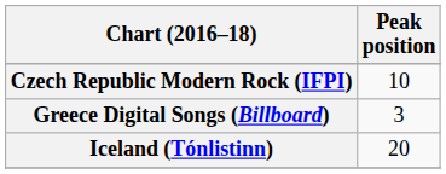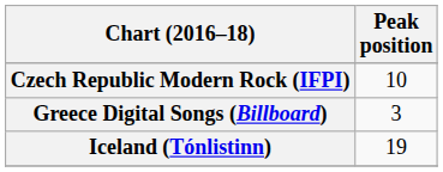 <table class="wikitable sortable plainrowheaders" style="text-align:center">
 <tr>
 <th>Chart (2016–18)</th>
 <th>Peak<br> position</th>
 </tr>
 <tr>
 </tr>
 <tr>
 </tr>
 <tr>
 <th scope="row">Czech Republic Modern Rock (<a href='#'>IFPI</a>)</th>
 <td>10</td>
 </tr>
 <tr>
 <th scope="row">Greece Digital Songs (<em><a href='#'>Billboard</a></em>)</th>
 <td style="text-align:center;">3</td>
 </tr>
 <tr>
 <th scope="row">Iceland (<a href='#'>Tónlistinn</a>)</th>
-<td>20</td>
+<td>19</td>
 </tr>
 <tr>
 </tr>
 <tr>
 </tr>
 <tr>
 </tr>
 <tr>
 </tr>
 <tr>
 </tr>
 </table>
